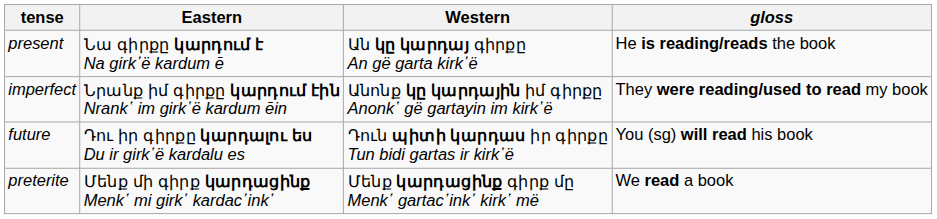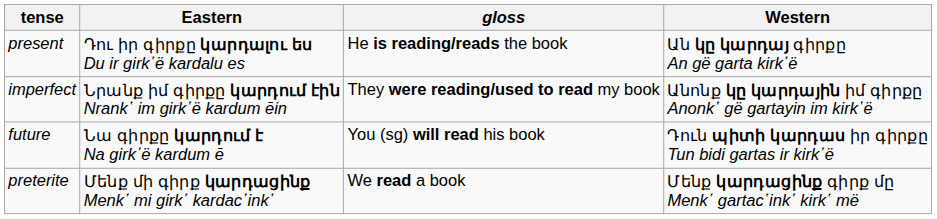 <table class="wikitable">
 <tr>
 <th>tense</th>
 <th>Eastern</th>
+<th><em>gloss</em></th>
 <th>Western</th>
-<th><em>gloss</em></th>
 </tr>
 <tr valign=top>
 <td><em>present</em></td>
-<td>Նա գիրքը <strong>կարդում է</strong><br><em>Na girk῾ë kardum ē</em></td>
+<td>Դու իր գիրքը <strong>կարդալու ես</strong><br><em>Du ir girk῾ë kardalu es</em></td>
+<td>He <strong>is reading/reads</strong> the book</td>
 <td>Ան <strong>կը կարդայ</strong> գիրքը<br><em>An gë garta kirk῾ë</em></td>
-<td>He <strong>is reading/reads</strong> the book</td>
 </tr>
 <tr valign=top>
 <td><em>imperfect</em></td>
 <td>Նրանք իմ գիրքը <strong>կարդում էին</strong><br><em>Nrank῾ im girk῾ë kardum ēin</em></td>
+<td>They <strong>were reading/used to read</strong> my book</td>
 <td>Անոնք <strong>կը կարդային</strong> իմ գիրքը<br><em>Anonk῾ gë gartayin im kirk῾ë</em></td>
-<td>They <strong>were reading/used to read</strong> my book</td>
 </tr>
 <tr valign=top>
 <td><em>future</em></td>
-<td>Դու իր գիրքը <strong>կարդալու ես</strong><br><em>Du ir girk῾ë kardalu es</em></td>
+<td>Նա գիրքը <strong>կարդում է</strong><br><em>Na girk῾ë kardum ē</em></td>
+<td>You (sg) <strong>will read</strong> his book</td>
 <td>Դուն <strong>պիտի կարդաս</strong> իր գիրքը<br><em>Tun bidi gartas ir kirk῾ë</em></td>
-<td>You (sg) <strong>will read</strong> his book</td>
 </tr>
 <tr valign=top>
 <td><em>preterite</em></td>
 <td>Մենք մի գիրք <strong>կարդացինք</strong><br><em>Menk῾ mi girk῾ kardac῾ink῾</em></td>
+<td>We <strong>read</strong> a book</td>
 <td>Մենք <strong>կարդացինք</strong> գիրք մը<br><em>Menk῾ gartac῾ink῾ kirk῾ më</em></td>
-<td>We <strong>read</strong> a book</td>
 </tr>
 </table>
